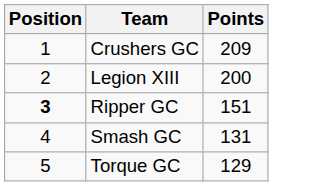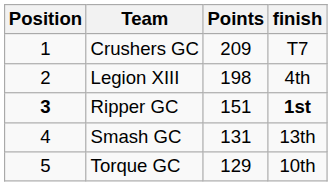 <table class="wikitable">
 <tr>
 <th>Position</th>
 <th>Team</th>
 <th>Points</th>
+<th> finish</th>
 </tr>
 <tr>
 <td align=center>1</td>
 <td>Crushers GC</td>
 <td align=center>209</td>
+<td align=center>T7</td>
 </tr>
 <tr>
 <td align=center>2</td>
 <td>Legion XIII</td>
-<td align=center>200</td>
+<td align=center>198</td>
+<td align=center>4th</td>
 </tr>
 <tr>
 <td align=center><strong>3</strong></td>
 <td>Ripper GC</td>
 <td align=center>151</td>
+<td align=center><strong>1st</strong></td>
 </tr>
 <tr>
 <td align=center>4</td>
 <td>Smash GC</td>
 <td align=center>131</td>
+<td align=center>13th</td>
 </tr>
 <tr>
 <td align=center>5</td>
 <td>Torque GC</td>
 <td align=center>129</td>
+<td align=center>10th</td>
 </tr>
 </table>
